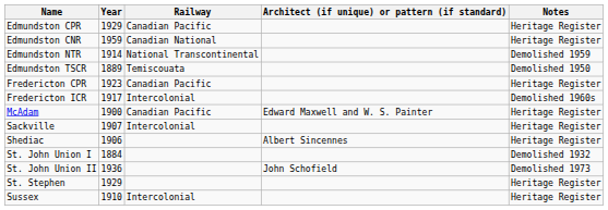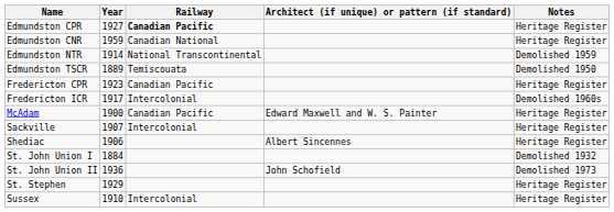 <table class="wikitable sortable">
 <tr>
 <th>Name</th>
 <th>Year</th>
 <th>Railway</th>
 <th>Architect (if unique) or pattern (if standard)</th>
 <th>Notes</th>
 </tr>
 <tr>
 <td>Edmundston CPR</td>
-<td>1929</td>
-<td>Canadian Pacific</td>
+<td>1927</td>
+<td><strong>Canadian Pacific</strong></td>
 <td></td>
 <td>Heritage Register</td>
 </tr>
 <tr>
 <td>Edmundston CNR</td>
 <td>1959</td>
 <td>Canadian National</td>
 <td></td>
 <td>Heritage Register</td>
 </tr>
 <tr>
 <td>Edmundston NTR</td>
 <td>1914</td>
 <td>National Transcontinental</td>
 <td></td>
 <td>Demolished 1959</td>
 </tr>
 <tr>
 <td>Edmundston TSCR</td>
 <td>1889</td>
 <td>Temiscouata</td>
 <td></td>
 <td>Demolished 1950</td>
 </tr>
 <tr>
 <td>Fredericton CPR</td>
 <td>1923</td>
 <td>Canadian Pacific</td>
 <td></td>
 <td>Heritage Register</td>
 </tr>
 <tr>
 <td>Fredericton ICR</td>
 <td>1917</td>
 <td>Intercolonial</td>
 <td></td>
 <td>Demolished 1960s</td>
 </tr>
 <tr>
 <td><a href='#'>McAdam</a></td>
 <td>1900</td>
 <td>Canadian Pacific</td>
 <td>Edward Maxwell and W. S. Painter</td>
 <td>Heritage Register</td>
 </tr>
 <tr>
 <td>Sackville</td>
 <td>1907</td>
 <td>Intercolonial</td>
 <td></td>
 <td>Heritage Register</td>
 </tr>
 <tr>
 <td>Shediac</td>
 <td>1906</td>
 <td></td>
 <td>Albert Sincennes</td>
 <td>Heritage Register</td>
 </tr>
 <tr>
 <td>St. John Union I</td>
 <td>1884</td>
 <td></td>
 <td></td>
 <td>Demolished 1932</td>
 </tr>
 <tr>
 <td>St. John Union II</td>
 <td>1936</td>
 <td></td>
 <td>John Schofield</td>
 <td>Demolished 1973</td>
 </tr>
 <tr>
 <td>St. Stephen</td>
 <td>1929</td>
 <td></td>
 <td></td>
 <td>Heritage Register</td>
 </tr>
 <tr>
 <td>Sussex</td>
 <td>1910</td>
 <td>Intercolonial</td>
 <td></td>
 <td>Heritage Register</td>
 </tr>
 </table>
